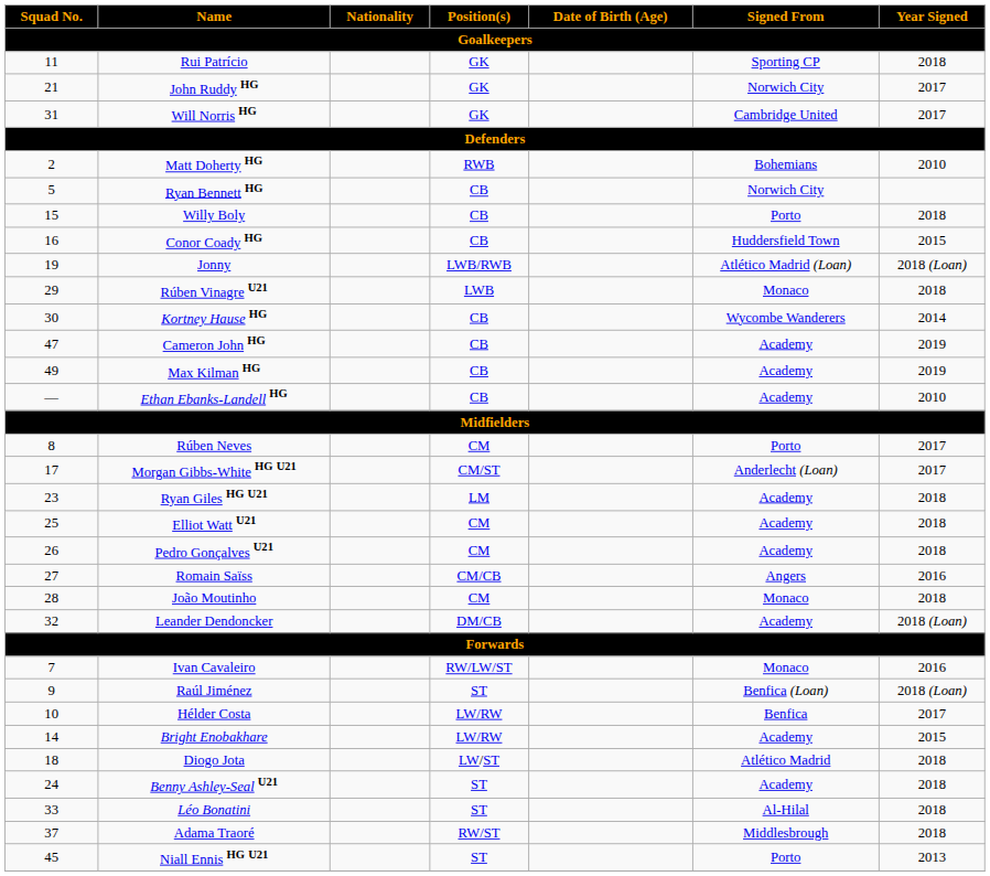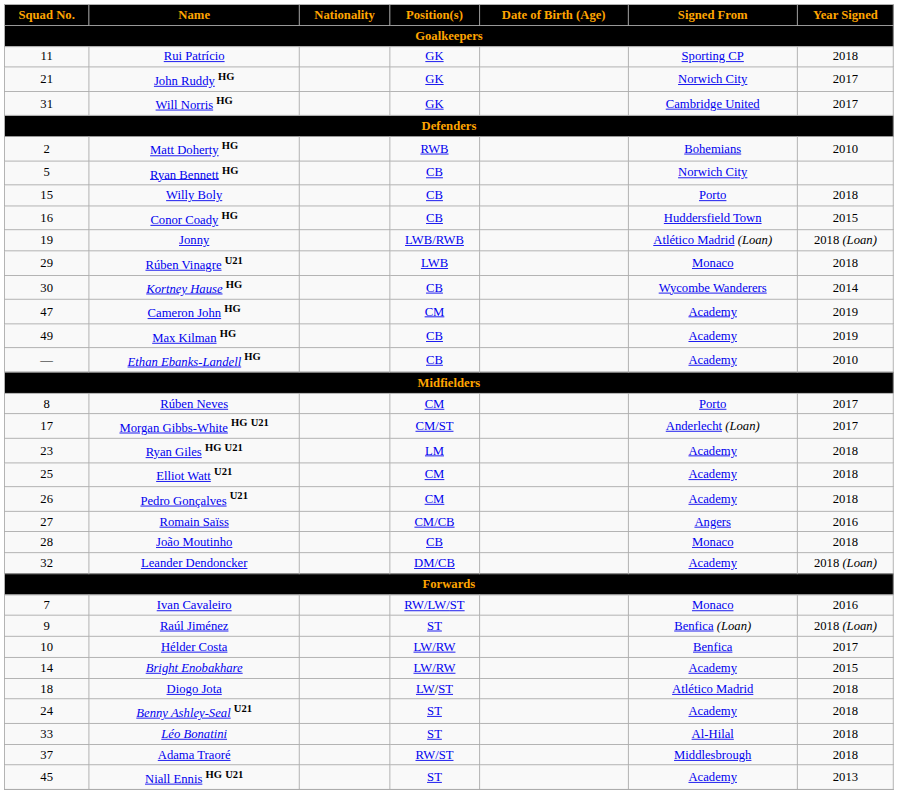 <table class="wikitable" style="text-align:center; font-size:90%; width:80%;">
 <tr>
 <th style="background:#000000; color:orange; text-align:center;">Squad No.</th>
 <th style="background:#000000; color:orange; text-align:center;">Name</th>
 <th style="background:#000000; color:orange; text-align:center;">Nationality</th>
 <th style="background:#000000; color:orange; text-align:center;">Position(s)</th>
 <th style="background:#000000; color:orange; text-align:center;">Date of Birth (Age)</th>
 <th style="background:#000000; color:orange; text-align:center;">Signed From</th>
 <th style="background:#000000; color:orange; text-align:center;">Year Signed</th>
 </tr>
 <tr>
 <th colspan="7" style="background:#000000; color:orange; text-align:center">Goalkeepers</th>
 </tr>
 <tr>
 <td>11</td>
 <td><a href='#'>Rui Patrício</a></td>
 <td></td>
 <td><a href='#'>GK</a></td>
 <td></td>
 <td> <a href='#'>Sporting CP</a></td>
 <td>2018</td>
 </tr>
 <tr>
 <td>21</td>
 <td><a href='#'>John Ruddy</a> <sup><strong>HG</strong></sup></td>
 <td></td>
 <td><a href='#'>GK</a></td>
 <td></td>
 <td> <a href='#'>Norwich City</a></td>
 <td>2017</td>
 </tr>
 <tr>
 <td>31</td>
 <td><a href='#'>Will Norris</a> <sup><strong>HG</strong></sup></td>
 <td></td>
 <td><a href='#'>GK</a></td>
 <td></td>
 <td> <a href='#'>Cambridge United</a></td>
 <td>2017</td>
 </tr>
 <tr>
 <th colspan="7" style="background:#000000; color:orange; text-align:center">Defenders</th>
 </tr>
 <tr>
 <td>2</td>
 <td><a href='#'>Matt Doherty</a> <sup><strong>HG</strong></sup></td>
 <td></td>
 <td><a href='#'>RWB</a></td>
 <td></td>
 <td> <a href='#'>Bohemians</a></td>
 <td>2010</td>
 </tr>
 <tr>
 <td>5</td>
 <td><a href='#'>Ryan Bennett</a> <sup><strong>HG</strong></sup></td>
 <td></td>
 <td><a href='#'>CB</a></td>
 <td></td>
 <td> <a href='#'>Norwich City</a></td>
 </tr>
 <tr>
 <td>15</td>
 <td><a href='#'>Willy Boly</a></td>
 <td></td>
 <td><a href='#'>CB</a></td>
 <td></td>
 <td> <a href='#'>Porto</a></td>
 <td>2018</td>
 </tr>
 <tr>
 <td>16</td>
 <td><a href='#'>Conor Coady</a> <sup><strong>HG</strong></sup></td>
 <td></td>
 <td><a href='#'>CB</a></td>
 <td></td>
 <td> <a href='#'>Huddersfield Town</a></td>
 <td>2015</td>
 </tr>
 <tr>
 <td>19</td>
 <td><a href='#'>Jonny</a></td>
 <td></td>
 <td><a href='#'>LWB/RWB</a></td>
 <td></td>
 <td> <a href='#'>Atlético Madrid</a> <em>(Loan)</em></td>
 <td>2018 <em>(Loan)</em></td>
 </tr>
 <tr>
 <td>29</td>
 <td><a href='#'>Rúben Vinagre</a> <sup><strong>U21</strong></sup></td>
 <td></td>
 <td><a href='#'>LWB</a></td>
 <td></td>
 <td> <a href='#'>Monaco</a></td>
 <td>2018</td>
 </tr>
 <tr>
 <td>30</td>
 <td><em><a href='#'>Kortney Hause</a></em> <sup><strong>HG</strong></sup></td>
 <td></td>
 <td><a href='#'>CB</a></td>
 <td></td>
 <td> <a href='#'>Wycombe Wanderers</a></td>
 <td>2014</td>
 </tr>
 <tr>
 <td>47</td>
 <td><a href='#'>Cameron John</a> <sup><strong>HG</strong></sup></td>
 <td></td>
-<td><a href='#'>CB</a></td>
+<td><a href='#'>CM</a></td>
 <td></td>
 <td><a href='#'>Academy</a></td>
 <td>2019</td>
 </tr>
 <tr>
 <td>49</td>
 <td><a href='#'>Max Kilman</a> <sup><strong>HG</strong></sup></td>
 <td></td>
 <td><a href='#'>CB</a></td>
 <td></td>
 <td><a href='#'>Academy</a></td>
 <td>2019</td>
 </tr>
 <tr>
 <td>—</td>
 <td><em><a href='#'>Ethan Ebanks-Landell</a></em> <sup><strong>HG</strong></sup></td>
 <td></td>
 <td><a href='#'>CB</a></td>
 <td></td>
 <td><a href='#'>Academy</a></td>
 <td>2010</td>
 </tr>
 <tr>
 <th colspan="7" style="background:#000000; color:orange; text-align:center">Midfielders</th>
 </tr>
 <tr>
 <td>8</td>
 <td><a href='#'>Rúben Neves</a></td>
 <td></td>
 <td><a href='#'>CM</a></td>
 <td></td>
 <td> <a href='#'>Porto</a></td>
 <td>2017</td>
 </tr>
 <tr>
 <td>17</td>
 <td><a href='#'>Morgan Gibbs-White</a> <sup><strong>HG</strong></sup> <sup><strong>U21</strong></sup></td>
 <td></td>
 <td><a href='#'>CM/ST</a></td>
 <td></td>
 <td> <a href='#'>Anderlecht</a> <em>(Loan)</em></td>
 <td>2017</td>
 </tr>
 <tr>
 <td>23</td>
 <td><a href='#'>Ryan Giles</a> <sup><strong>HG</strong></sup> <sup><strong>U21</strong></sup></td>
 <td></td>
 <td><a href='#'>LM</a></td>
 <td></td>
 <td><a href='#'>Academy</a></td>
 <td>2018</td>
 </tr>
 <tr>
 <td>25</td>
 <td><a href='#'>Elliot Watt</a> <sup><strong>U21</strong></sup></td>
 <td> </td>
 <td><a href='#'>CM</a></td>
 <td></td>
 <td><a href='#'>Academy</a></td>
 <td>2018</td>
 </tr>
 <tr>
 <td>26</td>
 <td><a href='#'>Pedro Gonçalves</a> <sup><strong>U21</strong></sup></td>
 <td></td>
 <td><a href='#'>CM</a></td>
 <td></td>
 <td><a href='#'>Academy</a></td>
 <td>2018</td>
 </tr>
 <tr>
 <td>27</td>
 <td><a href='#'>Romain Saïss</a></td>
 <td></td>
 <td><a href='#'>CM/CB</a></td>
 <td></td>
 <td> <a href='#'>Angers</a></td>
 <td>2016</td>
 </tr>
 <tr>
 <td>28</td>
 <td><a href='#'>João Moutinho</a></td>
 <td></td>
-<td><a href='#'>CM</a></td>
+<td><a href='#'>CB</a></td>
 <td></td>
 <td> <a href='#'>Monaco</a></td>
 <td>2018</td>
 </tr>
 <tr>
 <td>32</td>
 <td><a href='#'>Leander Dendoncker</a></td>
 <td></td>
 <td><a href='#'>DM/CB</a></td>
 <td></td>
 <td><a href='#'>Academy</a></td>
 <td>2018 <em>(Loan)</em></td>
 </tr>
 <tr>
 <th colspan="7" style="background:#000000; color:orange; text-align:center">Forwards</th>
 </tr>
 <tr>
 <td>7</td>
 <td><a href='#'>Ivan Cavaleiro</a></td>
 <td></td>
 <td><a href='#'>RW/LW/</a><a href='#'>ST</a></td>
 <td></td>
 <td> <a href='#'>Monaco</a></td>
 <td>2016</td>
 </tr>
 <tr>
 <td>9</td>
 <td><a href='#'>Raúl Jiménez</a></td>
 <td></td>
 <td><a href='#'>ST</a></td>
 <td></td>
 <td> <a href='#'>Benfica</a> <em>(Loan)</em></td>
 <td>2018 <em>(Loan)</em></td>
 </tr>
 <tr>
 <td>10</td>
 <td><a href='#'>Hélder Costa</a></td>
 <td></td>
 <td><a href='#'>LW/RW</a></td>
 <td></td>
 <td> <a href='#'>Benfica</a></td>
 <td>2017</td>
 </tr>
 <tr>
 <td>14</td>
 <td><em><a href='#'>Bright Enobakhare</a></em></td>
 <td> </td>
 <td><a href='#'>LW/RW</a></td>
 <td></td>
 <td><a href='#'>Academy</a></td>
 <td>2015</td>
 </tr>
 <tr>
 <td>18</td>
 <td><a href='#'>Diogo Jota</a></td>
 <td></td>
 <td><a href='#'>LW</a>/<a href='#'>ST</a></td>
 <td></td>
 <td> <a href='#'>Atlético Madrid</a></td>
 <td>2018</td>
 </tr>
 <tr>
 <td>24</td>
 <td><em><a href='#'>Benny Ashley-Seal</a></em> <sup><strong>U21</strong></sup></td>
 <td></td>
 <td><a href='#'>ST</a></td>
 <td></td>
 <td><a href='#'>Academy</a></td>
 <td>2018</td>
 </tr>
 <tr>
 <td>33</td>
 <td><em><a href='#'>Léo Bonatini</a></em></td>
 <td></td>
 <td><a href='#'>ST</a></td>
 <td></td>
 <td> <a href='#'>Al-Hilal</a></td>
 <td>2018</td>
 </tr>
 <tr>
 <td>37</td>
 <td><a href='#'>Adama Traoré</a></td>
 <td></td>
 <td><a href='#'>RW/ST</a></td>
 <td></td>
 <td> <a href='#'>Middlesbrough</a></td>
 <td>2018</td>
 </tr>
 <tr>
 <td>45</td>
 <td><a href='#'>Niall Ennis</a> <sup><strong>HG</strong></sup> <sup><strong>U21</strong></sup></td>
 <td></td>
 <td><a href='#'>ST</a></td>
 <td></td>
-<td> <a href='#'>Porto</a></td>
+<td><a href='#'>Academy</a></td>
 <td>2013</td>
 </tr>
 <tr>
 </tr>
 </table>
